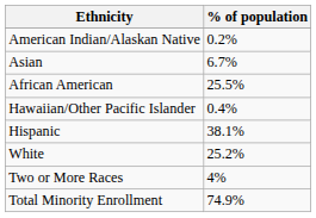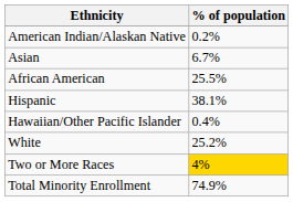 <table class="wikitable sortable">
 <tr>
 <th>Ethnicity</th>
 <th>% of population</th>
 </tr>
 <tr>
 </tr>
 <tr>
 <td>American Indian/Alaskan Native</td>
 <td>0.2%</td>
 </tr>
 <tr>
 <td>Asian</td>
 <td>6.7%</td>
 </tr>
 <tr>
 <td>African American</td>
 <td>25.5%</td>
 </tr>
 <tr>
+<td>Hispanic</td>
+<td>38.1%</td>
+</tr>
+<tr>
 <td>Hawaiian/Other Pacific Islander</td>
 <td>0.4%</td>
-</tr>
-<tr>
-<td>Hispanic</td>
-<td>38.1%</td>
 </tr>
 <tr>
 <td>White</td>
 <td>25.2%</td>
 </tr>
 <tr>
 <td>Two or More Races</td>
-<td>4%</td>
+<td style="background: gold;">4%</td>
 </tr>
 <tr>
 <td>Total Minority Enrollment</td>
 <td>74.9%</td>
 </tr>
 </table>
